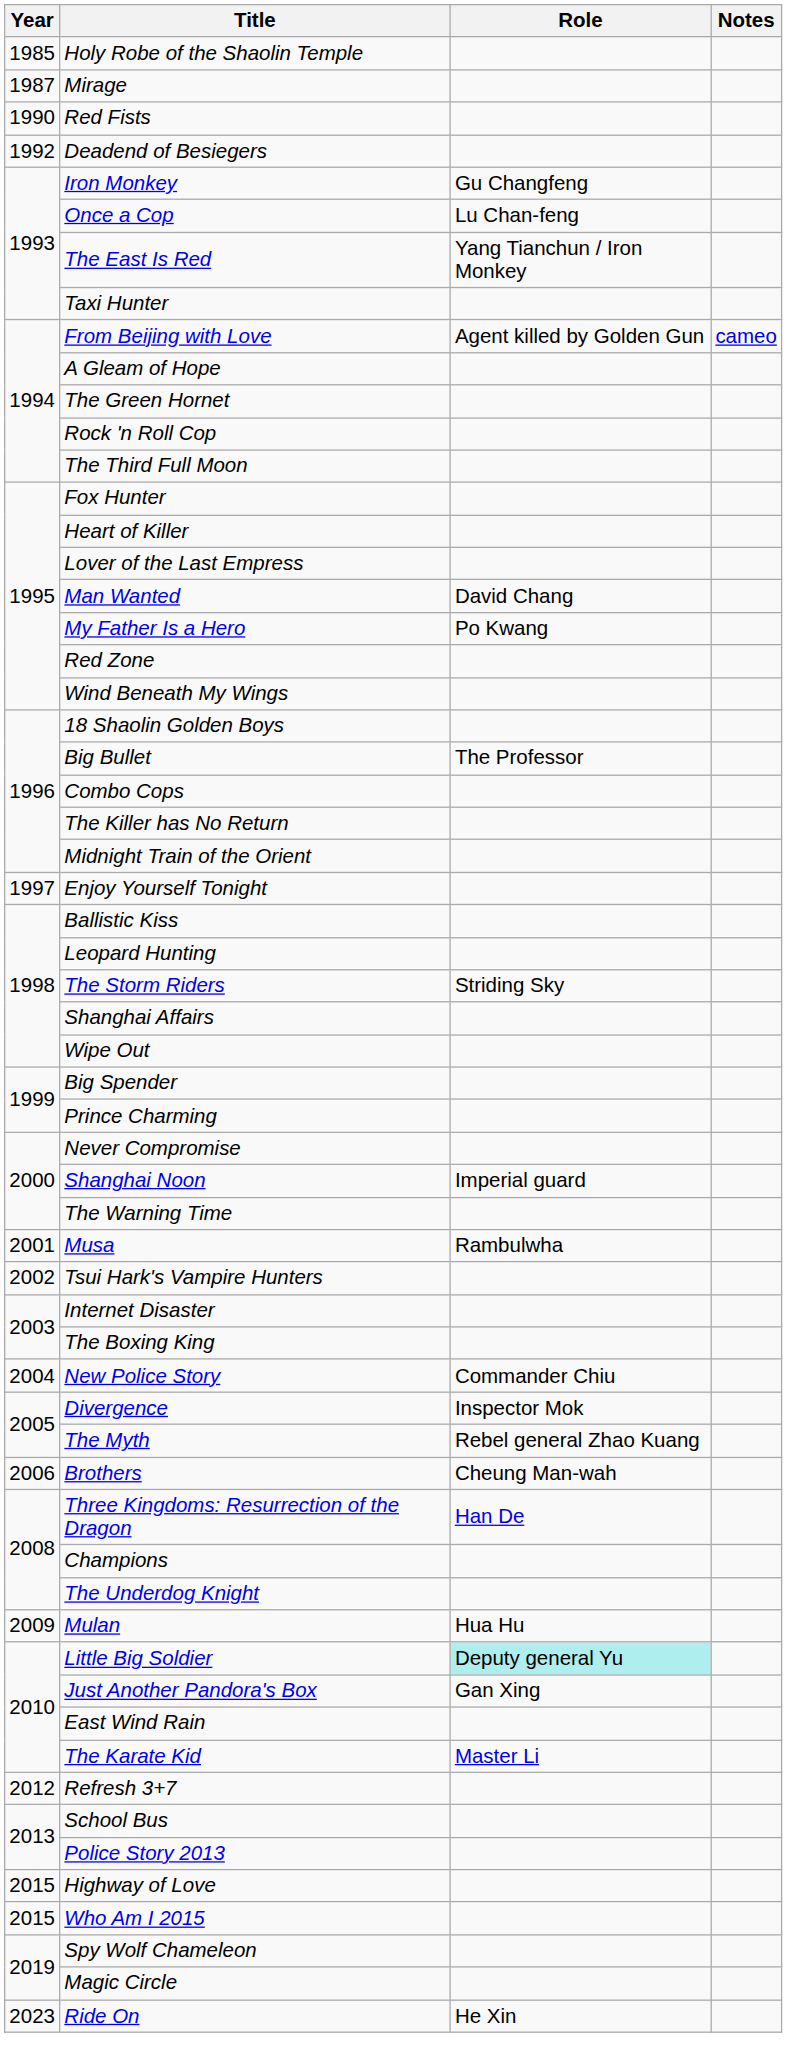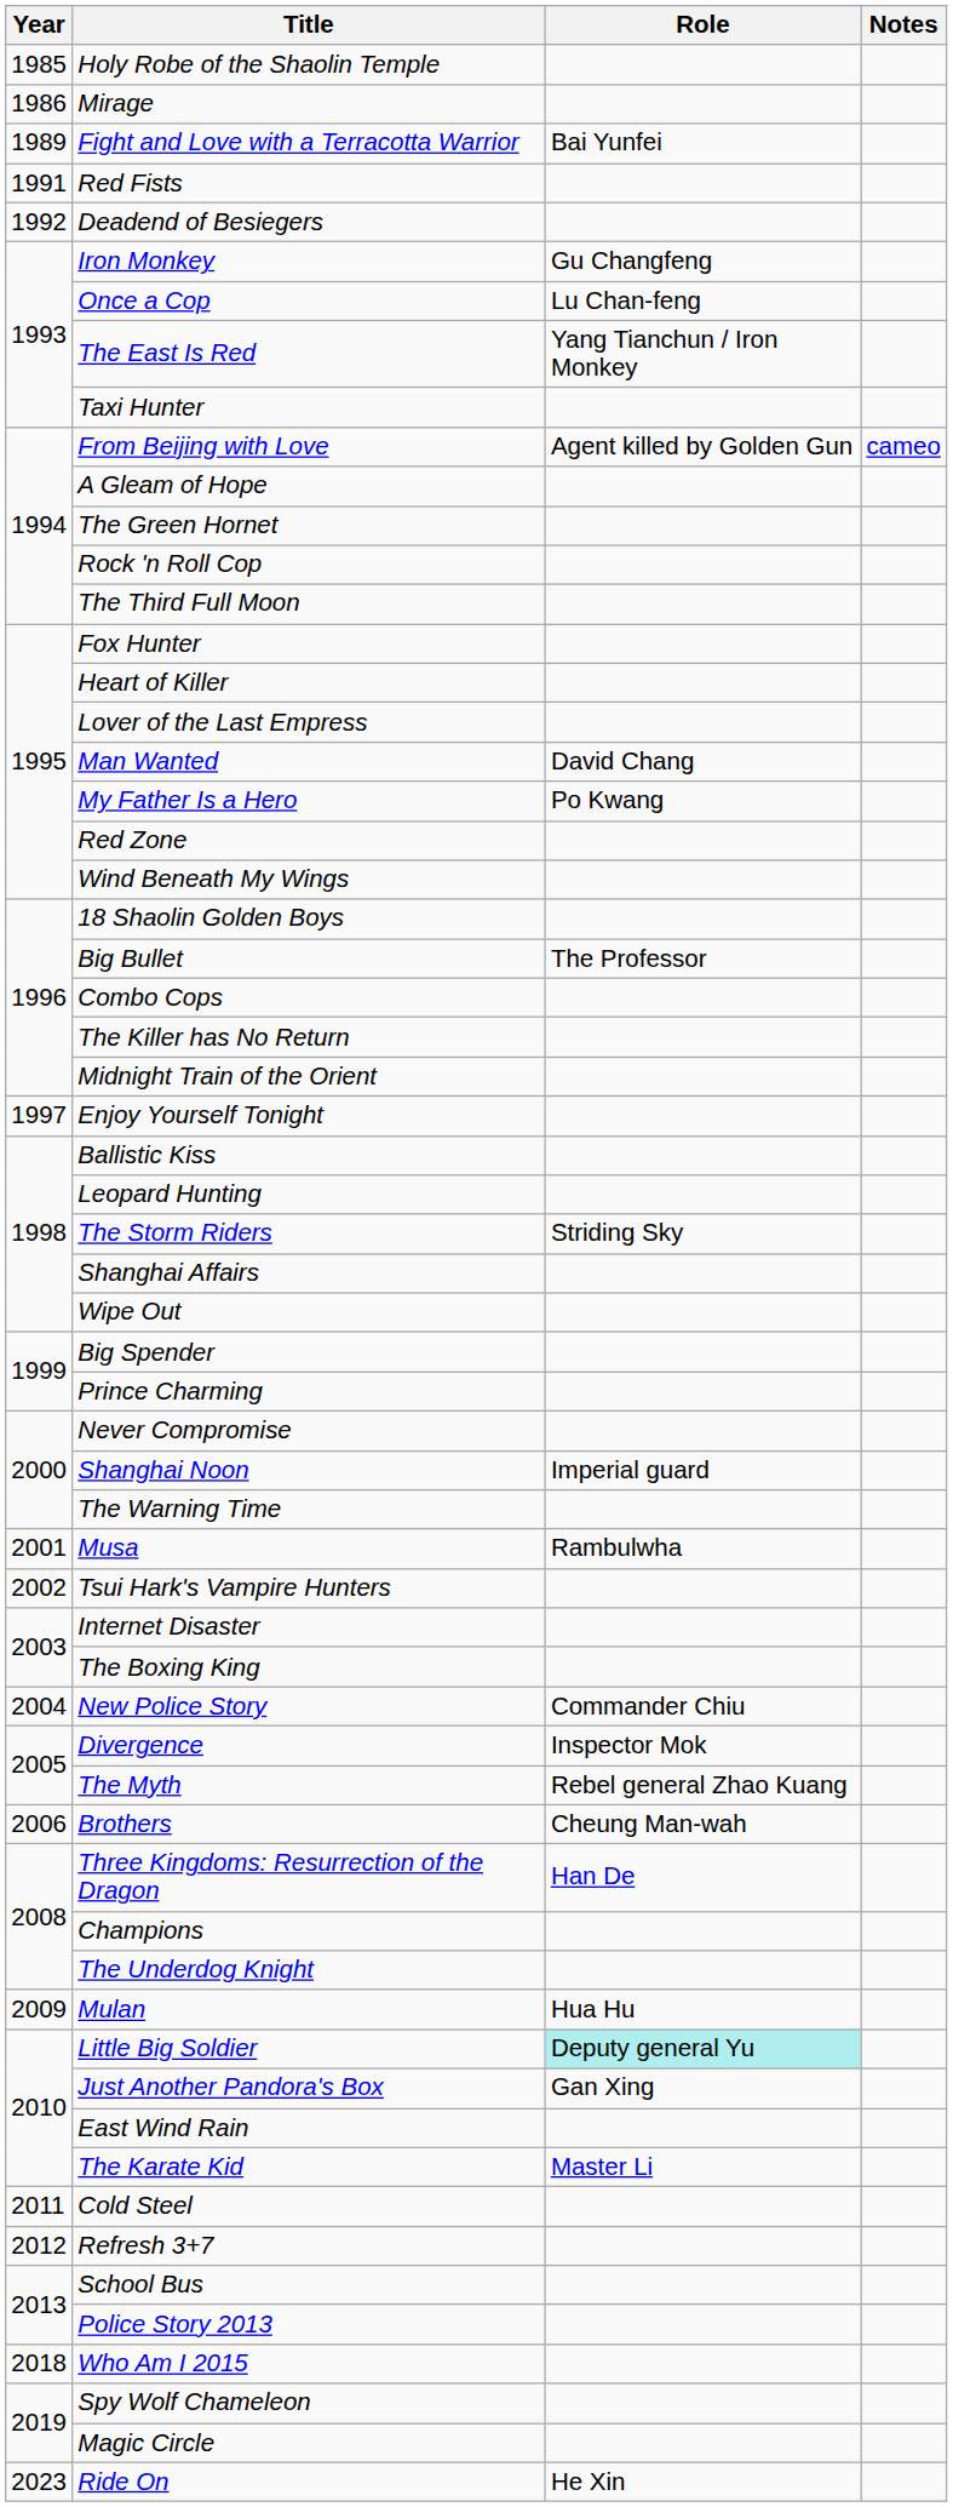 <table class="wikitable sortable">
 <tr>
 <th>Year</th>
 <th>Title</th>
 <th>Role</th>
 <th class="unsortable">Notes</th>
 </tr>
 <tr>
 <td>1985</td>
 <td><em>Holy Robe of the Shaolin Temple</em></td>
 <td></td>
 <td></td>
 </tr>
 <tr>
-<td>1987</td>
+<td>1986</td>
 <td><em>Mirage</em></td>
 <td></td>
 <td></td>
 </tr>
 <tr>
-<td>1990</td>
+<td>1989</td>
+<td><em><a href='#'>Fight and Love with a Terracotta Warrior</a></em></td>
+<td>Bai Yunfei</td>
+<td></td>
+</tr>
+<tr>
+<td>1991</td>
 <td><em>Red Fists</em></td>
 <td></td>
 <td></td>
 </tr>
 <tr>
 <td>1992</td>
 <td><em>Deadend of Besiegers</em></td>
 <td></td>
 <td></td>
 </tr>
 <tr>
 <td rowspan="4">1993</td>
 <td><em><a href='#'>Iron Monkey</a></em></td>
 <td>Gu Changfeng</td>
 <td></td>
 </tr>
 <tr>
 <td><em><a href='#'>Once a Cop</a></em></td>
 <td>Lu Chan-feng</td>
 <td></td>
 </tr>
 <tr>
 <td><em><a href='#'>The East Is Red</a></em></td>
 <td>Yang Tianchun / Iron Monkey</td>
 <td></td>
 </tr>
 <tr>
 <td><em>Taxi Hunter</em></td>
 <td></td>
 <td></td>
 </tr>
 <tr>
 <td rowspan="5">1994</td>
 <td><em><a href='#'>From Beijing with Love</a></em></td>
 <td>Agent killed by Golden Gun</td>
 <td><a href='#'>cameo</a></td>
 </tr>
 <tr>
 <td><em>A Gleam of Hope</em></td>
 <td></td>
 <td></td>
 </tr>
 <tr>
 <td><em>The Green Hornet</em></td>
 <td></td>
 <td></td>
 </tr>
 <tr>
 <td><em>Rock 'n Roll Cop</em></td>
 <td></td>
 <td></td>
 </tr>
 <tr>
 <td><em>The Third Full Moon</em></td>
 <td></td>
 <td></td>
 </tr>
 <tr>
 <td rowspan="7">1995</td>
 <td><em>Fox Hunter</em></td>
 <td></td>
 <td></td>
 </tr>
 <tr>
 <td><em>Heart of Killer</em></td>
 <td></td>
 <td></td>
 </tr>
 <tr>
 <td><em>Lover of the Last Empress</em></td>
 <td></td>
 <td></td>
 </tr>
 <tr>
 <td><em><a href='#'>Man Wanted</a></em></td>
 <td>David Chang</td>
 <td></td>
 </tr>
 <tr>
 <td><em><a href='#'>My Father Is a Hero</a></em></td>
 <td>Po Kwang</td>
 <td></td>
 </tr>
 <tr>
 <td><em>Red Zone</em></td>
 <td></td>
 <td></td>
 </tr>
 <tr>
 <td><em>Wind Beneath My Wings</em></td>
 <td></td>
 <td></td>
 </tr>
 <tr>
 <td rowspan="5">1996</td>
 <td><em>18 Shaolin Golden Boys</em></td>
 <td></td>
 <td></td>
 </tr>
 <tr>
 <td><em>Big Bullet</em></td>
 <td>The Professor</td>
 <td></td>
 </tr>
 <tr>
 <td><em>Combo Cops</em></td>
 <td></td>
 <td></td>
 </tr>
 <tr>
 <td><em>The Killer has No Return</em></td>
 <td></td>
 <td></td>
 </tr>
 <tr>
 <td><em>Midnight Train of the Orient</em></td>
 <td></td>
 <td></td>
 </tr>
 <tr>
 <td>1997</td>
 <td><em>Enjoy Yourself Tonight</em></td>
 <td></td>
 <td></td>
 </tr>
 <tr>
 <td rowspan="5">1998</td>
 <td><em>Ballistic Kiss</em></td>
 <td></td>
 <td></td>
 </tr>
 <tr>
 <td><em>Leopard Hunting</em></td>
 <td></td>
 <td></td>
 </tr>
 <tr>
 <td><em><a href='#'>The Storm Riders</a></em></td>
 <td>Striding Sky</td>
 <td></td>
 </tr>
 <tr>
 <td><em>Shanghai Affairs</em></td>
 <td></td>
 <td></td>
 </tr>
 <tr>
 <td><em>Wipe Out</em></td>
 <td></td>
 <td></td>
 </tr>
 <tr>
 <td rowspan="2">1999</td>
 <td><em>Big Spender</em></td>
 <td></td>
 <td></td>
 </tr>
 <tr>
 <td><em>Prince Charming</em></td>
 <td></td>
 <td></td>
 </tr>
 <tr>
 <td rowspan="3">2000</td>
 <td><em>Never Compromise</em></td>
 <td></td>
 <td></td>
 </tr>
 <tr>
 <td><em><a href='#'>Shanghai Noon</a></em></td>
 <td>Imperial guard</td>
 <td></td>
 </tr>
 <tr>
 <td><em>The Warning Time</em></td>
 <td></td>
 <td></td>
 </tr>
 <tr>
 <td>2001</td>
 <td><em><a href='#'>Musa</a></em></td>
 <td>Rambulwha</td>
 <td></td>
 </tr>
 <tr>
 <td>2002</td>
 <td><em>Tsui Hark's Vampire Hunters</em></td>
 <td></td>
 <td></td>
 </tr>
 <tr>
 <td rowspan="2">2003</td>
 <td><em>Internet Disaster</em></td>
 <td></td>
 <td></td>
 </tr>
 <tr>
 <td><em>The Boxing King</em></td>
 <td></td>
 <td></td>
 </tr>
 <tr>
 <td>2004</td>
 <td><em><a href='#'>New Police Story</a></em></td>
 <td>Commander Chiu</td>
 <td></td>
 </tr>
 <tr>
 <td rowspan="2">2005</td>
 <td><em><a href='#'>Divergence</a></em></td>
 <td>Inspector Mok</td>
 <td></td>
 </tr>
 <tr>
 <td><em><a href='#'>The Myth</a></em></td>
 <td>Rebel general Zhao Kuang</td>
 <td></td>
 </tr>
 <tr>
 <td>2006</td>
 <td><em><a href='#'>Brothers</a></em></td>
 <td>Cheung Man-wah</td>
 <td></td>
 </tr>
 <tr>
 <td rowspan="3">2008</td>
 <td><em><a href='#'>Three Kingdoms: Resurrection of the Dragon</a></em></td>
 <td><a href='#'>Han De</a></td>
 <td></td>
 </tr>
 <tr>
 <td><em>Champions</em></td>
 <td></td>
 <td></td>
 </tr>
 <tr>
 <td><em><a href='#'>The Underdog Knight</a></em></td>
 <td></td>
 <td></td>
 </tr>
 <tr>
 <td>2009</td>
 <td><em><a href='#'>Mulan</a></em></td>
 <td>Hua Hu</td>
 <td></td>
 </tr>
 <tr>
 <td rowspan="4">2010</td>
 <td><em><a href='#'>Little Big Soldier</a></em></td>
 <td style="background: paleturquoise;">Deputy general Yu</td>
 <td></td>
 </tr>
 <tr>
 <td><em><a href='#'>Just Another Pandora's Box</a></em></td>
 <td>Gan Xing</td>
 <td></td>
 </tr>
 <tr>
 <td><em>East Wind Rain</em></td>
 <td></td>
 <td></td>
 </tr>
 <tr>
 <td><em><a href='#'>The Karate Kid</a></em></td>
 <td><a href='#'>Master Li</a></td>
 <td></td>
 </tr>
 <tr>
+<td>2011</td>
+<td><em>Cold Steel</em></td>
+<td></td>
+<td></td>
+</tr>
+<tr>
 <td>2012</td>
 <td><em>Refresh 3+7</em></td>
 <td></td>
 <td></td>
 </tr>
 <tr>
 <td rowspan="2">2013</td>
 <td><em>School Bus</em></td>
 <td></td>
 <td></td>
 </tr>
 <tr>
 <td><em><a href='#'>Police Story 2013</a></em></td>
 <td></td>
 <td></td>
 </tr>
 <tr>
-<td>2015</td>
-<td><em>Highway of Love</em></td>
-<td></td>
-<td></td>
-</tr>
-<tr>
-<td>2015</td>
+<td>2018</td>
 <td><em><a href='#'>Who Am I 2015</a></em></td>
 <td></td>
 <td></td>
 </tr>
 <tr>
 <td rowspan="2">2019</td>
 <td><em>Spy Wolf Chameleon</em></td>
 <td></td>
 <td></td>
 </tr>
 <tr>
 <td><em>Magic Circle</em></td>
 <td></td>
 <td></td>
 </tr>
 <tr>
 <td>2023</td>
 <td><em><a href='#'>Ride On</a></em></td>
 <td>He Xin</td>
 <td></td>
 </tr>
 </table>
